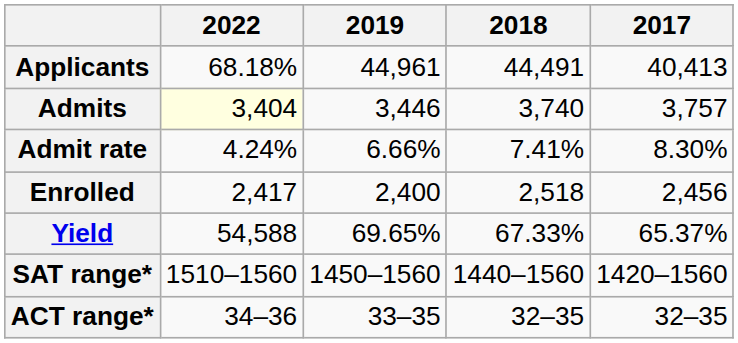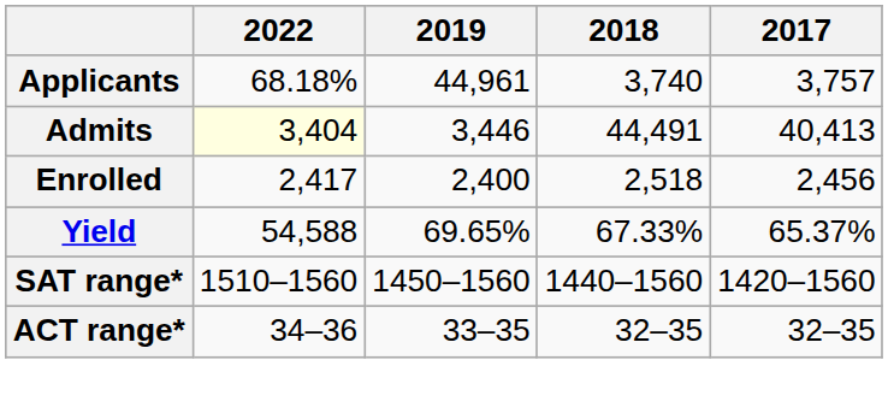 <table class="wikitable floatright" style="text-align:right;">
 <tr>
 <th></th>
 <th scope="col">2022</th>
 <th scope="col">2019</th>
 <th scope="col">2018</th>
 <th scope="col">2017</th>
 </tr>
 <tr>
 <th scope="row">Applicants</th>
 <td>68.18%</td>
 <td>44,961</td>
-<td>44,491</td>
-<td>40,413</td>
+<td>3,740</td>
+<td>3,757</td>
 </tr>
 <tr>
 <th scope="row">Admits</th>
 <td style="background: lightyellow;">3,404</td>
 <td>3,446</td>
-<td>3,740</td>
-<td>3,757</td>
-</tr>
-<tr>
-<th scope="row">Admit rate</th>
-<td>4.24%</td>
-<td>6.66%</td>
-<td>7.41%</td>
-<td>8.30%</td>
+<td>44,491</td>
+<td>40,413</td>
 </tr>
 <tr>
 <th scope="row">Enrolled</th>
 <td>2,417</td>
 <td>2,400</td>
 <td>2,518</td>
 <td>2,456</td>
 </tr>
 <tr>
 <th scope="row"><a href='#'>Yield</a></th>
 <td>54,588</td>
 <td>69.65%</td>
 <td>67.33%</td>
 <td>65.37%</td>
 </tr>
 <tr>
 <th scope="row">SAT range*</th>
 <td>1510–1560</td>
 <td>1450–1560</td>
 <td>1440–1560</td>
 <td>1420–1560</td>
 </tr>
 <tr>
 <th scope="row">ACT range*</th>
 <td>34–36</td>
 <td>33–35</td>
 <td>32–35</td>
 <td>32–35</td>
 </tr>
 </table>
